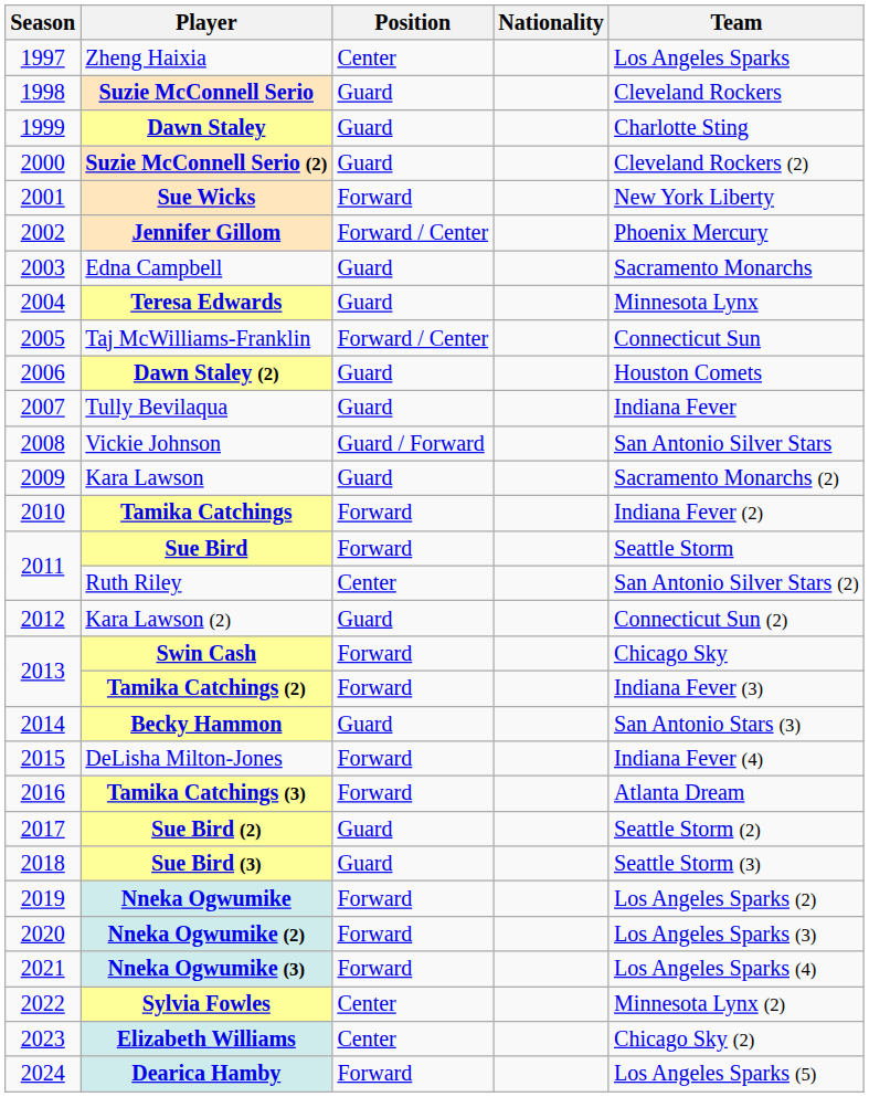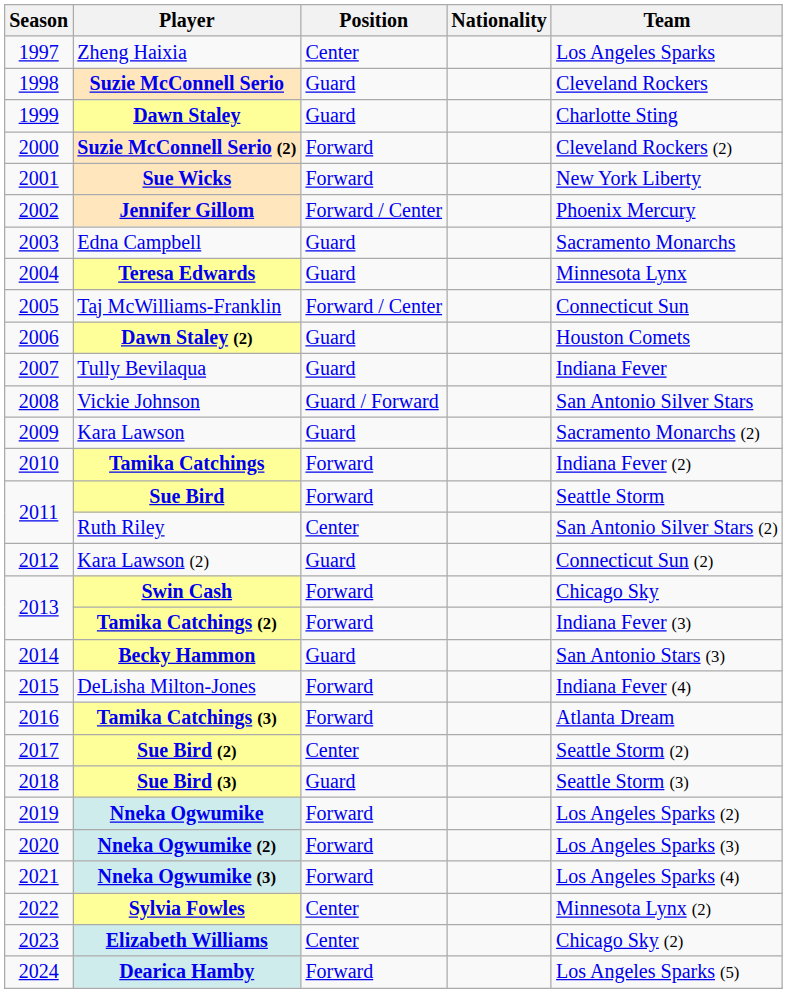 <table class="wikitable plainrowheaders sortable" summary="Season (sortable), Player (sortable), Position (sortable), Nationality (sortable) and Team (sortable)">
 <tr>
 <th scope="col">Season</th>
 <th scope="col">Player</th>
 <th scope="col">Position</th>
 <th scope="col">Nationality</th>
 <th scope="col">Team</th>
 </tr>
 <tr>
 <td style="text-align: center"><a href='#'>1997</a></td>
 <td><a href='#'>Zheng Haixia</a></td>
 <td><a href='#'>Center</a></td>
 <td></td>
 <td><a href='#'>Los Angeles Sparks</a></td>
 </tr>
 <tr>
 <td style="text-align: center"><a href='#'>1998</a></td>
 <th scope="row" style="background-color:#FFE6BD"><a href='#'>Suzie McConnell Serio</a></th>
 <td><a href='#'>Guard</a></td>
 <td></td>
 <td><a href='#'>Cleveland Rockers</a></td>
 </tr>
 <tr>
 <td style="text-align: center"><a href='#'>1999</a></td>
 <th scope="row" style="background-color:#FFFF99"><a href='#'>Dawn Staley</a></th>
 <td><a href='#'>Guard</a></td>
 <td></td>
 <td><a href='#'>Charlotte Sting</a></td>
 </tr>
 <tr>
 <td style="text-align: center"><a href='#'>2000</a></td>
 <th scope="row" style="background-color:#FFE6BD"><a href='#'>Suzie McConnell Serio</a> <small>(2)</small></th>
-<td><a href='#'>Guard</a></td>
+<td><a href='#'>Forward</a></td>
 <td></td>
 <td><a href='#'>Cleveland Rockers</a> <small>(2)</small></td>
 </tr>
 <tr>
 <td style="text-align: center"><a href='#'>2001</a></td>
 <th scope="row" style="background-color:#FFE6BD"><a href='#'>Sue Wicks</a></th>
 <td><a href='#'>Forward</a></td>
 <td></td>
 <td><a href='#'>New York Liberty</a></td>
 </tr>
 <tr>
 <td style="text-align: center"><a href='#'>2002</a></td>
 <th scope="row" style="background-color:#FFE6BD"><a href='#'>Jennifer Gillom</a></th>
 <td><a href='#'>Forward / Center</a></td>
 <td></td>
 <td><a href='#'>Phoenix Mercury</a></td>
 </tr>
 <tr>
 <td style="text-align: center"><a href='#'>2003</a></td>
 <td><a href='#'>Edna Campbell</a></td>
 <td><a href='#'>Guard</a></td>
 <td></td>
 <td><a href='#'>Sacramento Monarchs</a></td>
 </tr>
 <tr>
 <td style="text-align: center"><a href='#'>2004</a></td>
 <th scope="row" style="background-color:#FFFF99"><a href='#'>Teresa Edwards</a></th>
 <td><a href='#'>Guard</a></td>
 <td></td>
 <td><a href='#'>Minnesota Lynx</a></td>
 </tr>
 <tr>
 <td style="text-align: center"><a href='#'>2005</a></td>
 <td><a href='#'>Taj McWilliams-Franklin</a></td>
 <td><a href='#'>Forward / Center</a></td>
 <td></td>
 <td><a href='#'>Connecticut Sun</a></td>
 </tr>
 <tr>
 <td style="text-align: center"><a href='#'>2006</a></td>
 <th scope="row" style="background-color:#FFFF99"><a href='#'>Dawn Staley</a> <small>(2)</small></th>
 <td><a href='#'>Guard</a></td>
 <td></td>
 <td><a href='#'>Houston Comets</a></td>
 </tr>
 <tr>
 <td style="text-align: center"><a href='#'>2007</a></td>
 <td><a href='#'>Tully Bevilaqua</a></td>
 <td><a href='#'>Guard</a></td>
 <td></td>
 <td><a href='#'>Indiana Fever</a></td>
 </tr>
 <tr>
 <td style="text-align: center"><a href='#'>2008</a></td>
 <td><a href='#'>Vickie Johnson</a></td>
 <td><a href='#'>Guard / Forward</a></td>
 <td></td>
 <td><a href='#'>San Antonio Silver Stars</a></td>
 </tr>
 <tr>
 <td style="text-align: center"><a href='#'>2009</a></td>
 <td><a href='#'>Kara Lawson</a></td>
 <td><a href='#'>Guard</a></td>
 <td></td>
 <td><a href='#'>Sacramento Monarchs</a> <small>(2)</small></td>
 </tr>
 <tr>
 <td style="text-align: center"><a href='#'>2010</a></td>
 <th scope="row" style="background-color:#FFFF99"><a href='#'>Tamika Catchings</a></th>
 <td><a href='#'>Forward</a></td>
 <td></td>
 <td><a href='#'>Indiana Fever</a> <small>(2)</small></td>
 </tr>
 <tr>
 <td style="text-align: center" rowspan=2><a href='#'>2011</a></td>
 <th scope="row" style="background-color:#FFFF99"><a href='#'>Sue Bird</a></th>
 <td><a href='#'>Forward</a></td>
 <td></td>
 <td><a href='#'>Seattle Storm</a></td>
 </tr>
 <tr>
 <td><a href='#'>Ruth Riley</a></td>
 <td><a href='#'>Center</a></td>
 <td></td>
 <td><a href='#'>San Antonio Silver Stars</a> <small>(2)</small></td>
 </tr>
 <tr>
 <td style="text-align: center"><a href='#'>2012</a></td>
 <td><a href='#'>Kara Lawson</a> <small>(2)</small></td>
 <td><a href='#'>Guard</a></td>
 <td></td>
 <td><a href='#'>Connecticut Sun</a> <small>(2)</small></td>
 </tr>
 <tr>
 <td style="text-align: center" rowspan=2><a href='#'>2013</a></td>
 <th scope="row" style="background-color:#FFFF99"><a href='#'>Swin Cash</a></th>
 <td><a href='#'>Forward</a></td>
 <td></td>
 <td><a href='#'>Chicago Sky</a></td>
 </tr>
 <tr>
 <th scope="row" style="background-color:#FFFF99"><a href='#'>Tamika Catchings</a> <small>(2)</small></th>
 <td><a href='#'>Forward</a></td>
 <td></td>
 <td><a href='#'>Indiana Fever</a> <small>(3)</small></td>
 </tr>
 <tr>
 <td style="text-align: center"><a href='#'>2014</a></td>
 <th scope="row" style="background-color:#FFFF99"><a href='#'>Becky Hammon</a></th>
 <td><a href='#'>Guard</a></td>
 <td></td>
 <td><a href='#'>San Antonio Stars</a> <small>(3)</small></td>
 </tr>
 <tr>
 <td style="text-align: center"><a href='#'>2015</a></td>
 <td><a href='#'>DeLisha Milton-Jones</a></td>
 <td><a href='#'>Forward</a></td>
 <td></td>
 <td><a href='#'>Indiana Fever</a> <small>(4)</small></td>
 </tr>
 <tr>
 <td style="text-align: center"><a href='#'>2016</a></td>
 <th scope="row" style="background-color:#FFFF99"><a href='#'>Tamika Catchings</a> <small>(3)</small></th>
 <td><a href='#'>Forward</a></td>
 <td></td>
 <td><a href='#'>Atlanta Dream</a></td>
 </tr>
 <tr>
 <td style="text-align: center"><a href='#'>2017</a></td>
 <th scope="row" style="background-color:#FFFF99"><a href='#'>Sue Bird</a> <small>(2)</small></th>
-<td><a href='#'>Guard</a></td>
+<td><a href='#'>Center</a></td>
 <td></td>
 <td><a href='#'>Seattle Storm</a> <small>(2)</small></td>
 </tr>
 <tr>
 <td style="text-align: center"><a href='#'>2018</a></td>
 <th scope="row" style="background-color:#FFFF99"><a href='#'>Sue Bird</a> <small>(3)</small></th>
 <td><a href='#'>Guard</a></td>
 <td></td>
 <td><a href='#'>Seattle Storm</a> <small>(3)</small></td>
 </tr>
 <tr>
 <td style="text-align: center"><a href='#'>2019</a></td>
 <th scope="row" style="background-color:#CFECEC"><a href='#'>Nneka Ogwumike</a></th>
 <td><a href='#'>Forward</a></td>
 <td></td>
 <td><a href='#'>Los Angeles Sparks</a> <small>(2)</small></td>
 </tr>
 <tr>
 <td style="text-align: center"><a href='#'>2020</a></td>
 <th scope="row" style="background-color:#CFECEC"><a href='#'>Nneka Ogwumike</a> <small>(2)</small></th>
 <td><a href='#'>Forward</a></td>
 <td></td>
 <td><a href='#'>Los Angeles Sparks</a> <small>(3)</small></td>
 </tr>
 <tr>
 <td style="text-align: center"><a href='#'>2021</a></td>
 <th scope="row" style="background-color:#CFECEC"><a href='#'>Nneka Ogwumike</a> <small>(3)</small></th>
 <td><a href='#'>Forward</a></td>
 <td></td>
 <td><a href='#'>Los Angeles Sparks</a> <small>(4)</small></td>
 </tr>
 <tr>
 <td style="text-align: center"><a href='#'>2022</a></td>
 <th scope="row" style="background-color:#FFFF99"><a href='#'>Sylvia Fowles</a></th>
 <td><a href='#'>Center</a></td>
 <td></td>
 <td><a href='#'>Minnesota Lynx</a> <small>(2)</small></td>
 </tr>
 <tr>
 <td style="text-align: center"><a href='#'>2023</a></td>
 <th scope="row" style="background-color:#CFECEC"><a href='#'>Elizabeth Williams</a></th>
 <td><a href='#'>Center</a></td>
 <td></td>
 <td><a href='#'>Chicago Sky</a> <small>(2)</small></td>
 </tr>
 <tr>
 <td style="text-align: center"><a href='#'>2024</a></td>
 <th scope="row" style="background-color:#CFECEC"><a href='#'>Dearica Hamby</a></th>
 <td><a href='#'>Forward</a></td>
 <td></td>
 <td><a href='#'>Los Angeles Sparks</a> <small>(5)</small></td>
 </tr>
 </table>
